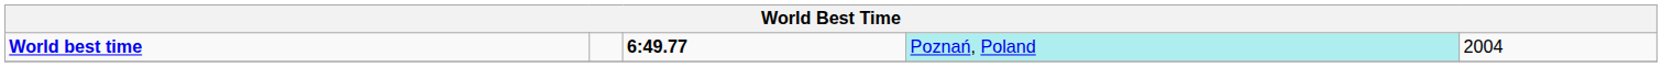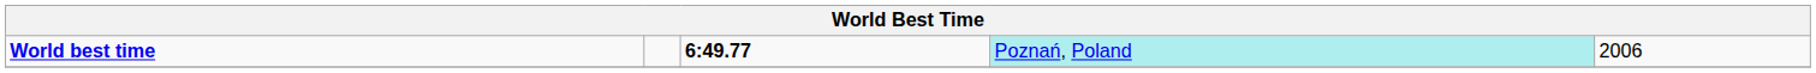 <table class="wikitable" width=75%>
 <tr>
 <th colspan=5>World Best Time</th>
 </tr>
 <tr>
 <td><strong><a href='#'>World best time</a></strong></td>
 <td></td>
 <td><strong>6:49.77</strong></td>
 <td style="background: paleturquoise;"><a href='#'>Poznań</a>, <a href='#'>Poland</a></td>
-<td>2004</td>
+<td>2006</td>
 </tr>
 <tr>
 </tr>
 </table>
